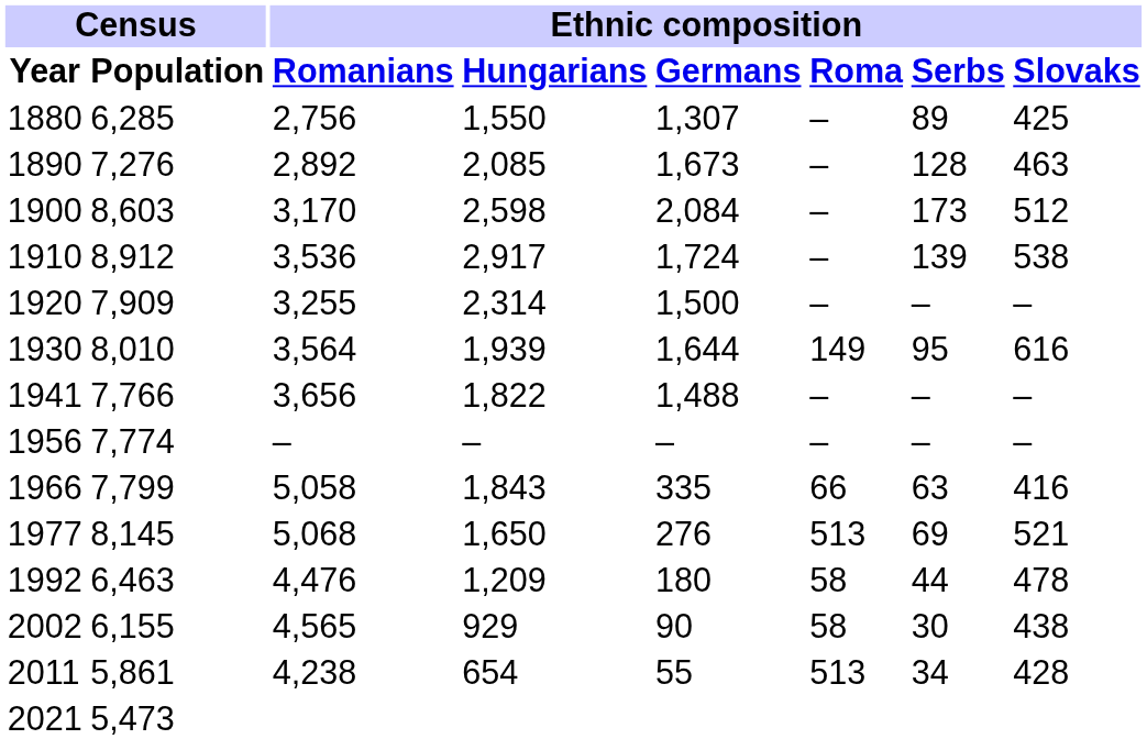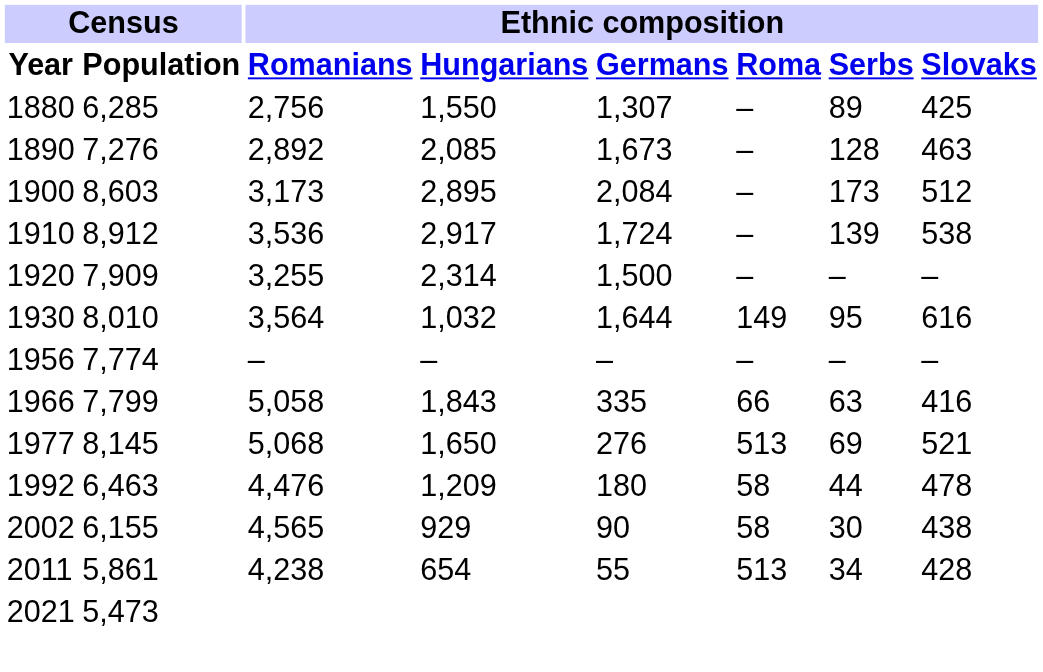 <table class="toccolours">
 <tr>
 <th align="center" colspan="2" style="background:#ccccff;">Census</th>
 <th align="center" colspan="6" style="background:#ccccff;">Ethnic composition</th>
 </tr>
 <tr>
 <th>Year</th>
 <th>Population</th>
 <th><a href='#'>Romanians</a></th>
 <th><a href='#'>Hungarians</a></th>
 <th><a href='#'>Germans</a></th>
 <th><a href='#'>Roma</a></th>
 <th><a href='#'>Serbs</a></th>
 <th><a href='#'>Slovaks</a></th>
 </tr>
 <tr>
 <td>1880</td>
 <td>6,285</td>
 <td>2,756</td>
 <td>1,550</td>
 <td>1,307</td>
 <td>–</td>
 <td>89</td>
 <td>425</td>
 </tr>
 <tr>
 <td>1890</td>
 <td>7,276</td>
 <td>2,892</td>
 <td>2,085</td>
 <td>1,673</td>
 <td>–</td>
 <td>128</td>
 <td>463</td>
 </tr>
 <tr>
 <td>1900</td>
 <td>8,603</td>
-<td>3,170</td>
-<td>2,598</td>
+<td>3,173</td>
+<td>2,895</td>
 <td>2,084</td>
 <td>–</td>
 <td>173</td>
 <td>512</td>
 </tr>
 <tr>
 <td>1910</td>
 <td>8,912</td>
 <td>3,536</td>
 <td>2,917</td>
 <td>1,724</td>
 <td>–</td>
 <td>139</td>
 <td>538</td>
 </tr>
 <tr>
 <td>1920</td>
 <td>7,909</td>
 <td>3,255</td>
 <td>2,314</td>
 <td>1,500</td>
 <td>–</td>
 <td>–</td>
 <td>–</td>
 </tr>
 <tr>
 <td>1930</td>
 <td>8,010</td>
 <td>3,564</td>
-<td>1,939</td>
+<td>1,032</td>
 <td>1,644</td>
 <td>149</td>
 <td>95</td>
 <td>616</td>
-</tr>
-<tr>
-<td>1941</td>
-<td>7,766</td>
-<td>3,656</td>
-<td>1,822</td>
-<td>1,488</td>
-<td>–</td>
-<td>–</td>
-<td>–</td>
 </tr>
 <tr>
 <td>1956</td>
 <td>7,774</td>
 <td>–</td>
 <td>–</td>
 <td>–</td>
 <td>–</td>
 <td>–</td>
 <td>–</td>
 </tr>
 <tr>
 <td>1966</td>
 <td>7,799</td>
 <td>5,058</td>
 <td>1,843</td>
 <td>335</td>
 <td>66</td>
 <td>63</td>
 <td>416</td>
 </tr>
 <tr>
 <td>1977</td>
 <td>8,145</td>
 <td>5,068</td>
 <td>1,650</td>
 <td>276</td>
 <td>513</td>
 <td>69</td>
 <td>521</td>
 </tr>
 <tr>
 <td>1992</td>
 <td>6,463</td>
 <td>4,476</td>
 <td>1,209</td>
 <td>180</td>
 <td>58</td>
 <td>44</td>
 <td>478</td>
 </tr>
 <tr>
 <td>2002</td>
 <td>6,155</td>
 <td>4,565</td>
 <td>929</td>
 <td>90</td>
 <td>58</td>
 <td>30</td>
 <td>438</td>
 </tr>
 <tr>
 <td>2011</td>
 <td>5,861</td>
 <td>4,238</td>
 <td>654</td>
 <td>55</td>
 <td>513</td>
 <td>34</td>
 <td>428</td>
 </tr>
 <tr>
 <td>2021</td>
 <td>5,473</td>
 <td></td>
 <td></td>
 <td></td>
 <td></td>
 <td></td>
 <td></td>
 </tr>
 </table>
